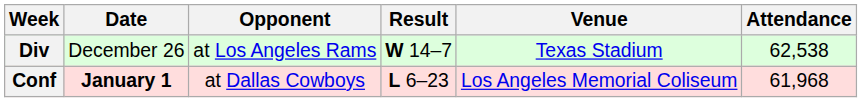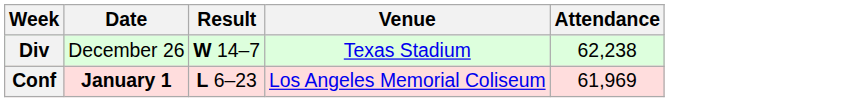 <table class="wikitable" style="text-align:center">
 <tr>
 <th>Week</th>
 <th>Date</th>
-<th>Opponent</th>
 <th>Result</th>
 <th>Venue</th>
 <th>Attendance</th>
 </tr>
 <tr style="background:#ddffdd">
 <th>Div</th>
 <td>December 26</td>
-<td>at <a href='#'>Los Angeles Rams</a></td>
 <td><strong>W</strong> 14–7</td>
 <td><a href='#'>Texas Stadium</a></td>
-<td>62,538</td>
+<td>62,238</td>
 </tr>
 <tr style="background:#ffdddd">
 <th>Conf</th>
 <td><strong>January 1</strong></td>
-<td>at <a href='#'>Dallas Cowboys</a></td>
 <td><strong>L</strong> 6–23</td>
 <td><a href='#'>Los Angeles Memorial Coliseum</a></td>
-<td>61,968</td>
+<td>61,969</td>
 </tr>
 </table>
